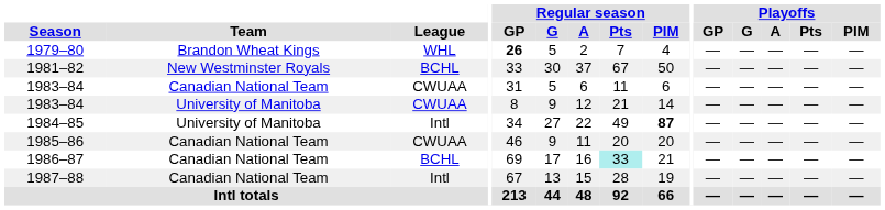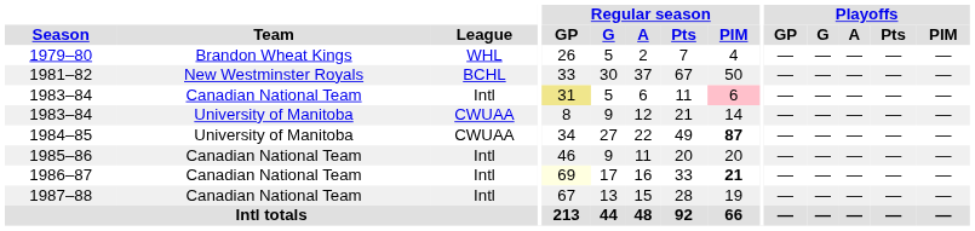 <table border="0" cellpadding="1" cellspacing="0" style="text-align:center; width:60em">
 <tr bgcolor="#e0e0e0">
 <th colspan="3" bgcolor="#ffffff"></th>
 <th rowspan="99" bgcolor="#ffffff"></th>
 <th colspan="5"><a href='#'>Regular season</a></th>
 <th rowspan="99" bgcolor="#ffffff"></th>
 <th colspan="5"><a href='#'>Playoffs</a></th>
 </tr>
 <tr bgcolor="#e0e0e0">
 <th><a href='#'>Season</a></th>
 <th>Team</th>
 <th>League</th>
 <th>GP</th>
 <th><a href='#'>G</a></th>
 <th><a href='#'>A</a></th>
 <th><a href='#'>Pts</a></th>
 <th><a href='#'>PIM</a></th>
 <th>GP</th>
 <th>G</th>
 <th>A</th>
 <th>Pts</th>
 <th>PIM</th>
 </tr>
 <tr>
 <td><a href='#'>1979–80</a></td>
 <td><a href='#'>Brandon Wheat Kings</a></td>
 <td><a href='#'>WHL</a></td>
-<td><strong>26</strong></td>
+<td>26</td>
 <td>5</td>
 <td>2</td>
 <td>7</td>
 <td>4</td>
 <td>—</td>
 <td>—</td>
 <td>—</td>
 <td>—</td>
 <td>—</td>
 </tr>
 <tr bgcolor="#f0f0f0">
 <td>1981–82</td>
 <td><a href='#'>New Westminster Royals</a></td>
 <td><a href='#'>BCHL</a></td>
 <td>33</td>
 <td>30</td>
 <td>37</td>
 <td>67</td>
 <td>50</td>
 <td>—</td>
 <td>—</td>
 <td>—</td>
 <td>—</td>
 <td>—</td>
 </tr>
 <tr>
 <td>1983–84</td>
 <td><a href='#'>Canadian National Team</a></td>
-<td>CWUAA</td>
-<td>31</td>
+<td>Intl</td>
+<td style="background: khaki;">31</td>
 <td>5</td>
 <td>6</td>
 <td>11</td>
-<td>6</td>
+<td style="background: pink;">6</td>
 <td>—</td>
 <td>—</td>
 <td>—</td>
 <td>—</td>
 <td>—</td>
 </tr>
 <tr bgcolor="#f0f0f0">
 <td>1983–84</td>
 <td><a href='#'>University of Manitoba</a></td>
 <td><a href='#'>CWUAA</a></td>
 <td>8</td>
 <td>9</td>
 <td>12</td>
 <td>21</td>
 <td>14</td>
 <td>—</td>
 <td>—</td>
 <td>—</td>
 <td>—</td>
 <td>—</td>
 </tr>
 <tr>
 <td>1984–85</td>
 <td>University of Manitoba</td>
-<td>Intl</td>
+<td>CWUAA</td>
 <td>34</td>
 <td>27</td>
 <td>22</td>
 <td>49</td>
 <td><strong>87</strong></td>
 <td>—</td>
 <td>—</td>
 <td>—</td>
 <td>—</td>
 <td>—</td>
 </tr>
 <tr bgcolor="#f0f0f0">
 <td>1985–86</td>
 <td>Canadian National Team</td>
-<td>CWUAA</td>
+<td>Intl</td>
 <td>46</td>
 <td>9</td>
 <td>11</td>
 <td>20</td>
 <td>20</td>
 <td>—</td>
 <td>—</td>
 <td>—</td>
 <td>—</td>
 <td>—</td>
 </tr>
 <tr>
 <td>1986–87</td>
 <td>Canadian National Team</td>
-<td><a href='#'>BCHL</a></td>
-<td>69</td>
+<td>Intl</td>
+<td style="background: lightyellow;">69</td>
 <td>17</td>
 <td>16</td>
-<td style="background: paleturquoise;">33</td>
-<td>21</td>
+<td>33</td>
+<td><strong>21</strong></td>
 <td>—</td>
 <td>—</td>
 <td>—</td>
 <td>—</td>
 <td>—</td>
 </tr>
 <tr bgcolor="#f0f0f0">
 <td>1987–88</td>
 <td>Canadian National Team</td>
 <td>Intl</td>
 <td>67</td>
 <td>13</td>
 <td>15</td>
 <td>28</td>
 <td>19</td>
 <td>—</td>
 <td>—</td>
 <td>—</td>
 <td>—</td>
 <td>—</td>
 </tr>
 <tr bgcolor="#e0e0e0">
 <th colspan="3">Intl totals</th>
 <th>213</th>
 <th>44</th>
 <th>48</th>
 <th>92</th>
 <th>66</th>
 <th>—</th>
 <th>—</th>
 <th>—</th>
 <th>—</th>
 <th>—</th>
 </tr>
 </table>
